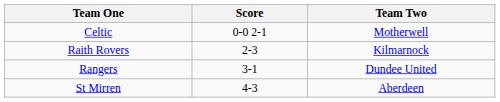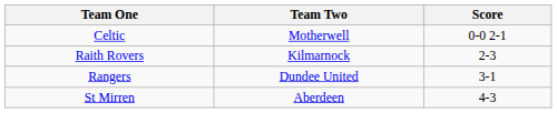 <table class="wikitable" style="text-align: center">
 <tr>
 <th width=250>Team One</th>
+<th width=250>Team Two</th>
 <th width=150>Score</th>
-<th width=250>Team Two</th>
 </tr>
 <tr>
 <td><a href='#'>Celtic</a></td>
+<td><a href='#'>Motherwell</a></td>
 <td>0-0 2-1</td>
-<td><a href='#'>Motherwell</a></td>
 </tr>
 <tr>
 <td><a href='#'>Raith Rovers</a></td>
+<td><a href='#'>Kilmarnock</a></td>
 <td>2-3</td>
-<td><a href='#'>Kilmarnock</a></td>
 </tr>
 <tr>
 <td><a href='#'>Rangers</a></td>
+<td><a href='#'>Dundee United</a></td>
 <td>3-1</td>
-<td><a href='#'>Dundee United</a></td>
 </tr>
 <tr>
 <td><a href='#'>St Mirren</a></td>
+<td><a href='#'>Aberdeen</a></td>
 <td>4-3</td>
-<td><a href='#'>Aberdeen</a></td>
 </tr>
 </table>
